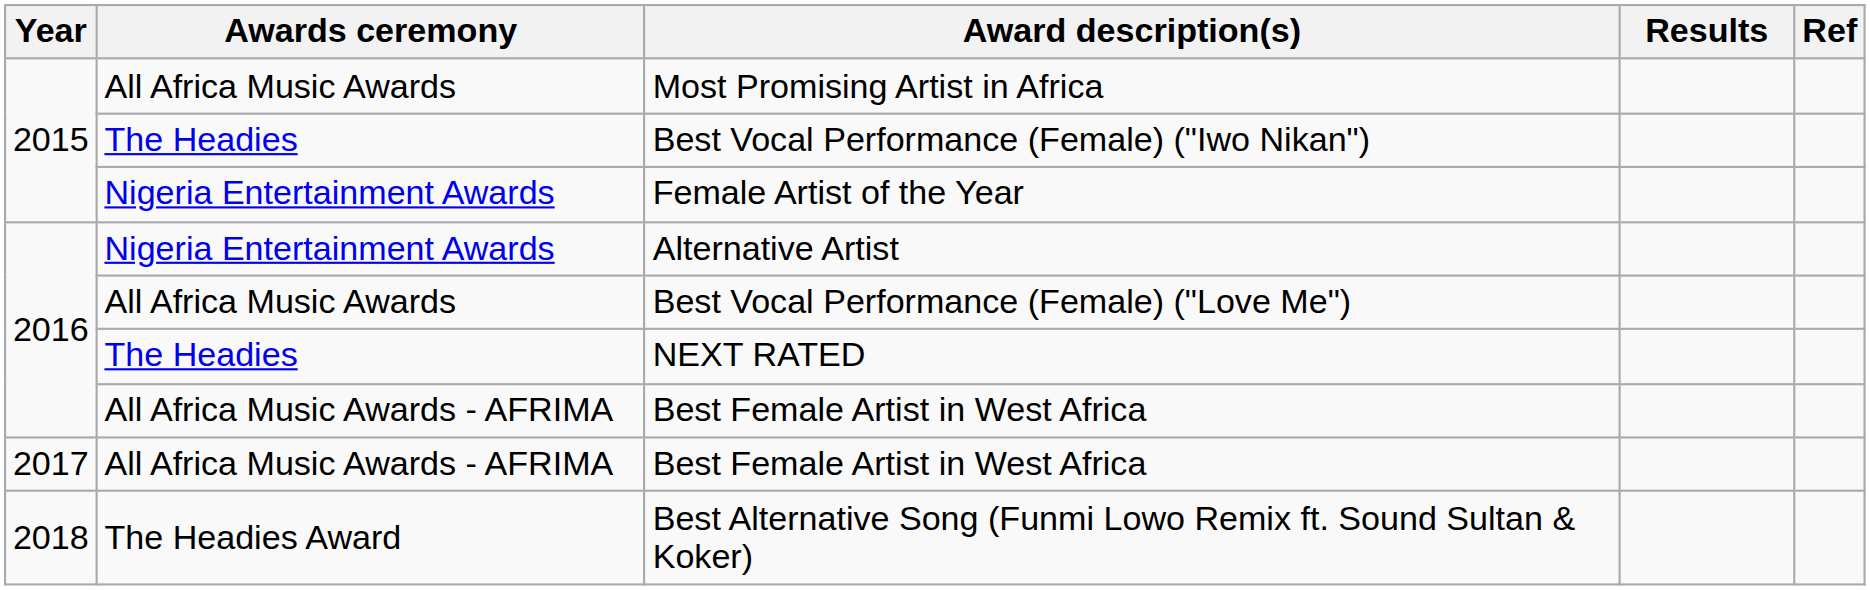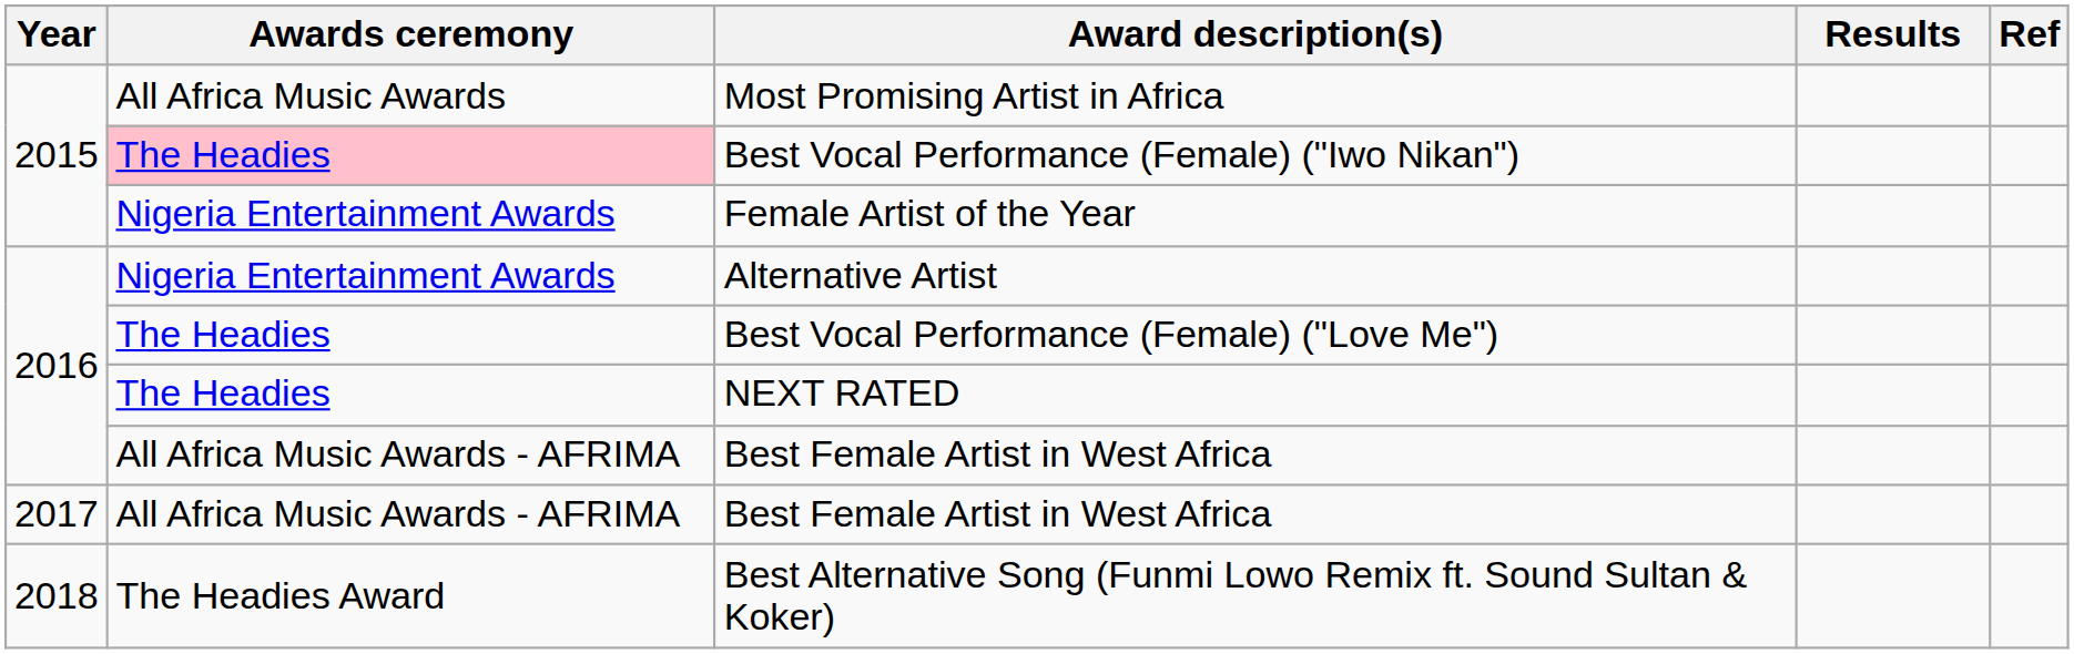 <table class="wikitable">
 <tr>
 <th>Year</th>
 <th width="250">Awards ceremony</th>
 <th width="450">Award description(s)</th>
 <th width="75">Results</th>
 <th width="20">Ref</th>
 </tr>
 <tr>
 <td rowspan="3">2015</td>
 <td>All Africa Music Awards</td>
 <td>Most Promising Artist in Africa</td>
 <td></td>
 <td></td>
 </tr>
 <tr>
-<td><a href='#'>The Headies</a></td>
+<td style="background: pink;"><a href='#'>The Headies</a></td>
 <td>Best Vocal Performance (Female) ("Iwo Nikan")</td>
 <td></td>
 <td></td>
 </tr>
 <tr>
 <td><a href='#'>Nigeria Entertainment Awards</a></td>
 <td>Female Artist of the Year</td>
 <td></td>
 <td></td>
 </tr>
 <tr>
 <td rowspan="4">2016</td>
 <td><a href='#'>Nigeria Entertainment Awards</a></td>
 <td>Alternative Artist</td>
 <td></td>
 <td></td>
 </tr>
 <tr>
-<td>All Africa Music Awards</td>
+<td><a href='#'>The Headies</a></td>
 <td>Best Vocal Performance (Female) ("Love Me")</td>
 <td></td>
 <td></td>
 </tr>
 <tr>
 <td><a href='#'>The Headies</a></td>
 <td>NEXT RATED</td>
 <td></td>
 <td></td>
 </tr>
 <tr>
 <td>All Africa Music Awards - AFRIMA</td>
 <td>Best Female Artist in West Africa</td>
 <td></td>
 <td></td>
 </tr>
 <tr>
 <td rowspan="1">2017</td>
 <td>All Africa Music Awards - AFRIMA</td>
 <td>Best Female Artist in West Africa</td>
 <td></td>
 <td></td>
 </tr>
 <tr>
 <td rowspan="1">2018</td>
 <td>The Headies Award</td>
 <td>Best Alternative Song (Funmi Lowo Remix ft. Sound Sultan & Koker)</td>
 <td></td>
 <td></td>
 </tr>
 </table>
